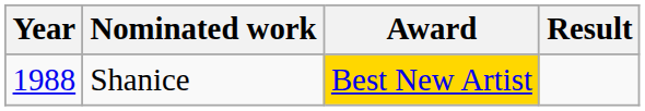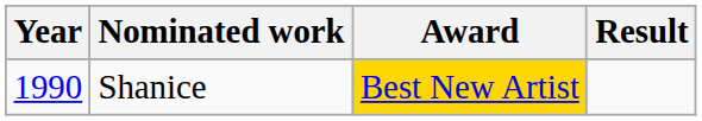 <table class="wikitable">
 <tr>
 <th>Year</th>
 <th>Nominated work</th>
 <th>Award</th>
 <th>Result</th>
 </tr>
 <tr>
-<td><a href='#'>1988</a></td>
+<td><a href='#'>1990</a></td>
 <td>Shanice</td>
 <td style="background: gold;"><a href='#'>Best New Artist</a></td>
 <td></td>
 </tr>
 </table>
